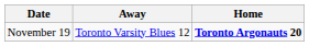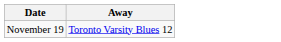 <table class="wikitable">
 <tr>
 <th>Date</th>
 <th>Away</th>
-<th>Home</th>
 </tr>
 <tr>
 <td>November 19</td>
 <td><a href='#'>Toronto Varsity Blues</a> 12</td>
-<td><strong><a href='#'>Toronto Argonauts</a> 20</strong></td>
 </tr>
 </table>
